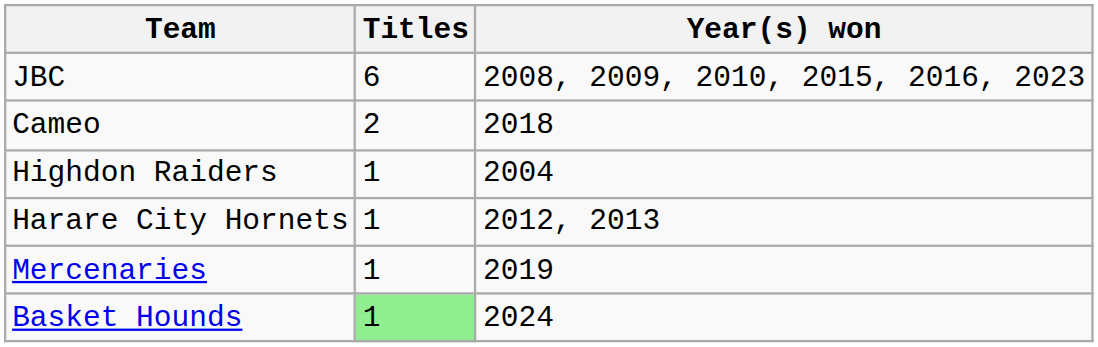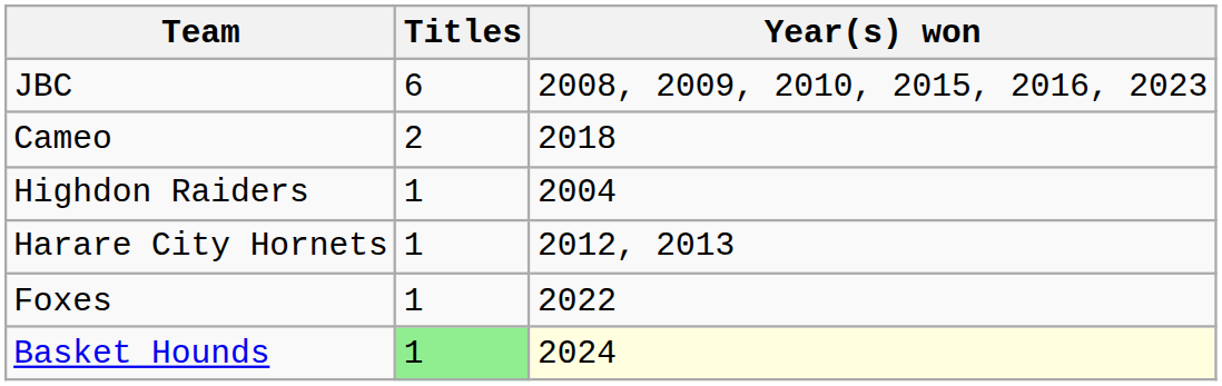 <table class="wikitable">
 <tr>
 <th>Team</th>
 <th>Titles</th>
 <th>Year(s) won</th>
 </tr>
 <tr>
 <td>JBC</td>
 <td>6</td>
 <td>2008, 2009, 2010, 2015, 2016, 2023</td>
 </tr>
 <tr>
 <td>Cameo</td>
 <td>2</td>
 <td>2018</td>
 </tr>
 <tr>
 <td>Highdon Raiders</td>
 <td>1</td>
 <td>2004</td>
 </tr>
 <tr>
 <td>Harare City Hornets</td>
 <td>1</td>
 <td>2012, 2013</td>
 </tr>
 <tr>
-<td><a href='#'>Mercenaries</a></td>
+<td>Foxes</td>
 <td>1</td>
-<td>2019</td>
+<td>2022</td>
 </tr>
 <tr>
 <td><a href='#'>Basket Hounds</a></td>
 <td style="background: lightgreen;">1</td>
-<td>2024</td>
+<td style="background: lightyellow;">2024</td>
 </tr>
 </table>
